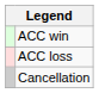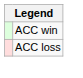 <table class="wikitable" style="font-size:90%">
 <tr>
 <th colspan="2">Legend</th>
 </tr>
 <tr>
 <td style="background:#DDFFDD;"> </td>
 <td>ACC win</td>
 </tr>
 <tr>
 <td style="background:#FFDDDD;"> </td>
 <td>ACC loss</td>
 </tr>
-<tr>
-<td style="background:#CCCCCC;"> </td>
-<td>Cancellation</td>
-</tr>
 </table>
